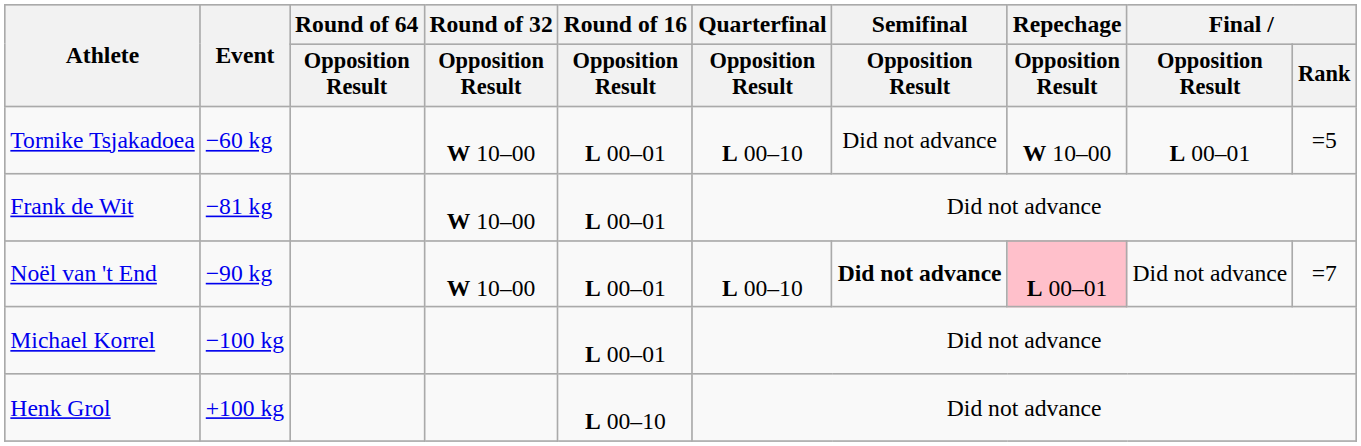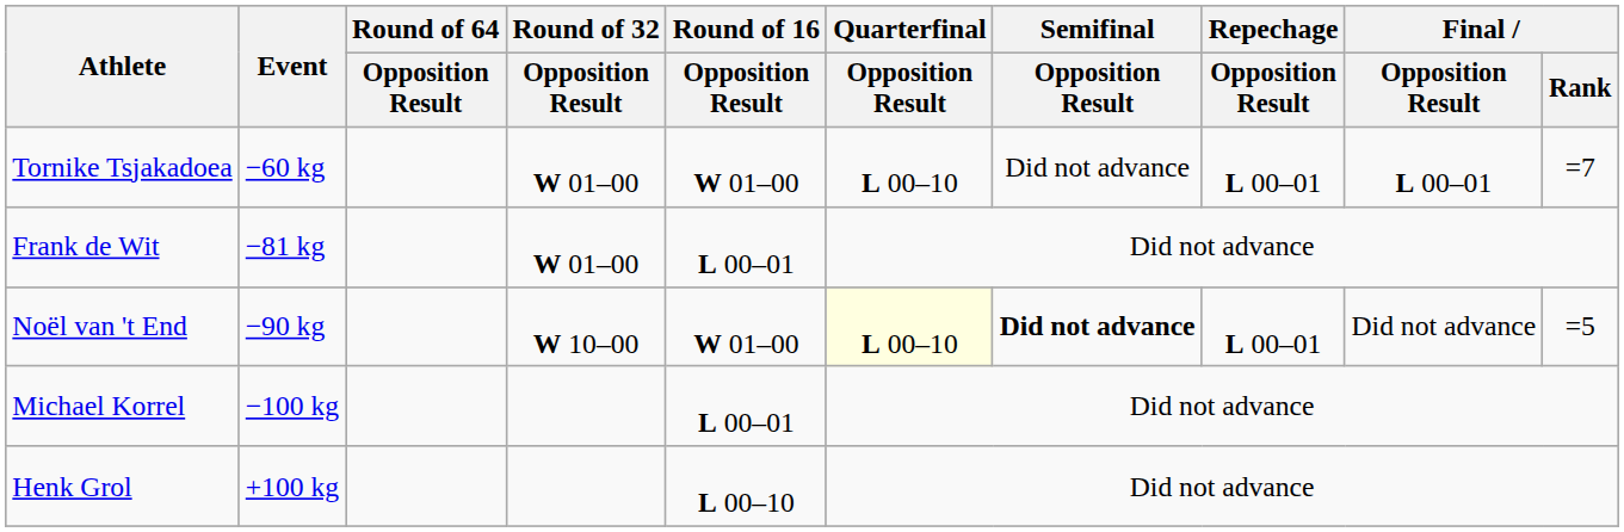 <table class="wikitable" style="font-size:90%">
 <tr>
 <th rowspan="2">Athlete</th>
 <th rowspan="2">Event</th>
 <th>Round of 64</th>
 <th>Round of 32</th>
 <th>Round of 16</th>
 <th>Quarterfinal</th>
 <th>Semifinal</th>
 <th>Repechage</th>
 <th colspan=2>Final / </th>
 </tr>
 <tr style="font-size:95%">
 <th>Opposition<br>Result</th>
 <th>Opposition<br>Result</th>
 <th>Opposition<br>Result</th>
 <th>Opposition<br>Result</th>
 <th>Opposition<br>Result</th>
 <th>Opposition<br>Result</th>
 <th>Opposition<br>Result</th>
 <th>Rank</th>
 </tr>
 <tr align=center>
 <td align=left><a href='#'>Tornike Tsjakadoea</a></td>
 <td align=left><a href='#'>−60 kg</a></td>
 <td></td>
-<td><br><strong>W</strong> 10–00</td>
-<td><br><strong>L</strong> 00–01</td>
+<td><br> <strong>W</strong> 01–00</td>
+<td><br> <strong>W</strong> 01–00</td>
 <td><br> <strong>L</strong> 00–10</td>
 <td>Did not advance</td>
-<td><br><strong>W</strong> 10–00</td>
+<td><br><strong>L</strong> 00–01</td>
 <td><br> <strong>L</strong> 00–01</td>
-<td>=5</td>
+<td>=7</td>
 </tr>
 <tr align=center>
 <td align=left><a href='#'>Frank de Wit</a></td>
 <td align=left><a href='#'>−81 kg</a></td>
 <td></td>
-<td><br><strong>W</strong> 10–00</td>
+<td><br> <strong>W</strong> 01–00</td>
 <td><br><strong>L</strong> 00–01</td>
 <td colspan=5>Did not advance</td>
 </tr>
 <tr align=center>
 <td align=left><a href='#'>Noël van 't End</a></td>
 <td align=left><a href='#'>−90 kg</a></td>
 <td></td>
 <td><br><strong>W</strong> 10–00</td>
+<td><br><strong>W</strong> 01–00</td>
+<td style="background: lightyellow;"><br><strong>L</strong> 00–10</td>
+<td><strong>Did not advance</strong></td>
 <td><br><strong>L</strong> 00–01</td>
-<td><br><strong>L</strong> 00–10</td>
-<td><strong>Did not advance</strong></td>
-<td style="background: pink;"><br><strong>L</strong> 00–01</td>
 <td>Did not advance</td>
-<td>=7</td>
+<td>=5</td>
 </tr>
 <tr align=center>
 <td align=left><a href='#'>Michael Korrel</a></td>
 <td align=left><a href='#'>−100 kg</a></td>
 <td></td>
 <td></td>
 <td><br><strong>L</strong> 00–01</td>
 <td colspan=5>Did not advance</td>
 </tr>
 <tr align=center>
 <td align=left><a href='#'>Henk Grol</a></td>
 <td align=left><a href='#'>+100 kg</a></td>
 <td></td>
 <td></td>
 <td><br><strong>L</strong> 00–10</td>
 <td colspan=5>Did not advance</td>
 </tr>
 </table>
